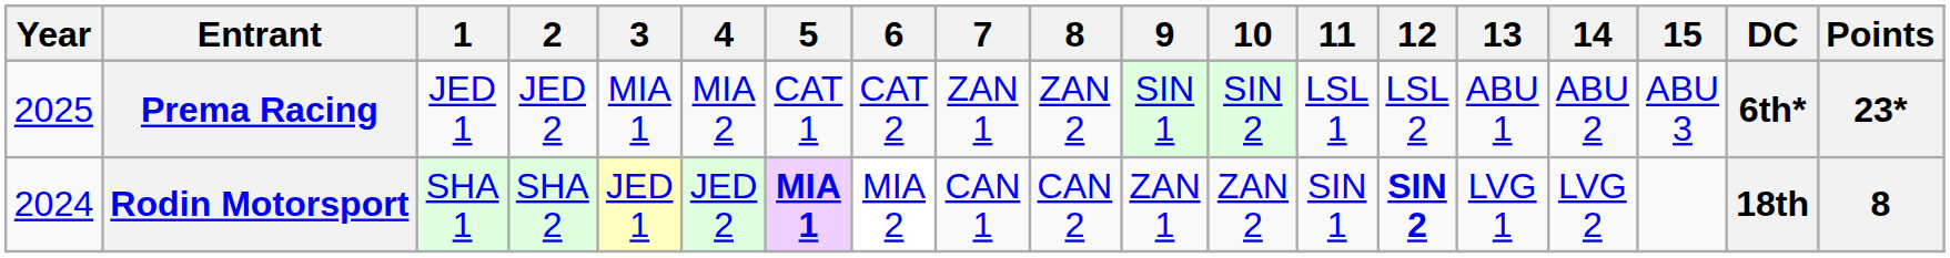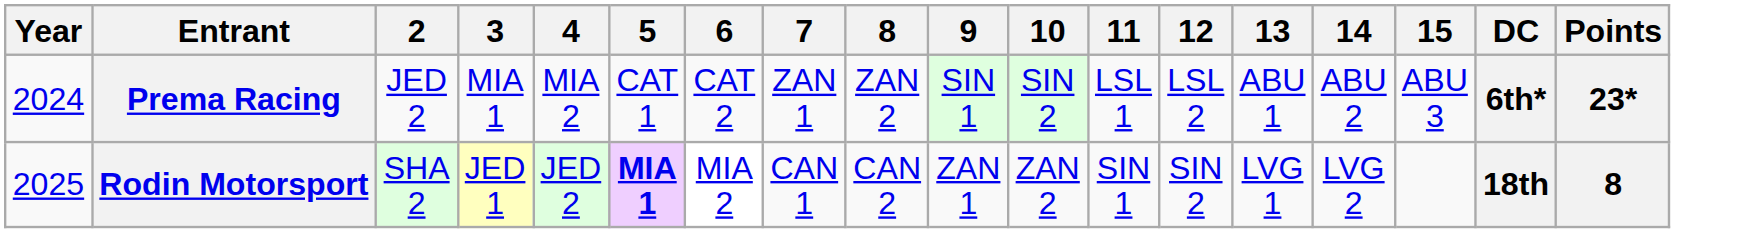 <table class="wikitable" style="text-align:center; font-size:85%;">
 <tr>
 <th scope="col">Year</th>
 <th scope="col">Entrant</th>
-<th scope="col">1</th>
 <th scope="col">2</th>
 <th scope="col">3</th>
 <th scope="col">4</th>
 <th scope="col">5</th>
 <th scope="col">6</th>
 <th scope="col">7</th>
 <th scope="col">8</th>
 <th scope="col">9</th>
 <th scope="col">10</th>
 <th scope="col">11</th>
 <th scope="col">12</th>
 <th scope="col">13</th>
 <th scope="col">14</th>
 <th scope="col">15</th>
 <th scope="col">DC</th>
 <th scope="col">Points</th>
 </tr>
 <tr>
-<td scope="row"><a href='#'>2025</a></td>
+<td scope="row"><a href='#'>2024</a></td>
 <th><a href='#'>Prema Racing</a></th>
-<td><a href='#'>JED<br>1</a></td>
 <td><a href='#'>JED<br>2</a></td>
 <td><a href='#'>MIA<br>1</a></td>
 <td><a href='#'>MIA<br>2</a></td>
 <td><a href='#'>CAT<br>1</a></td>
 <td><a href='#'>CAT<br>2</a></td>
 <td><a href='#'>ZAN<br>1</a></td>
 <td><a href='#'>ZAN<br>2</a></td>
 <td style="background:#DFFFDF;"><a href='#'>SIN<br>1</a><br></td>
 <td style="background:#DFFFDF;"><a href='#'>SIN<br>2</a><br></td>
 <td><a href='#'>LSL<br>1</a></td>
 <td><a href='#'>LSL<br>2</a></td>
 <td><a href='#'>ABU<br>1</a></td>
 <td><a href='#'>ABU<br>2</a></td>
 <td><a href='#'>ABU<br>3</a></td>
 <th>6th*</th>
 <th>23*</th>
 </tr>
 <tr>
-<td scope="row"><a href='#'>2024</a></td>
+<td scope="row"><a href='#'>2025</a></td>
 <th><a href='#'>Rodin Motorsport</a></th>
-<td style="background:#DFFFDF;"><a href='#'>SHA<br>1</a><br></td>
 <td style="background:#DFFFDF;"><a href='#'>SHA<br>2</a><br></td>
 <td style="background:#FFFFBF;"><a href='#'>JED<br>1</a><br></td>
 <td style="background:#DFFFDF;"><a href='#'>JED<br>2</a><br></td>
 <td style="background:#EFCFFF;"><strong><a href='#'>MIA<br>1</a><br></strong></td>
 <td style="background:#FFFFFF;"><a href='#'>MIA<br>2</a><br></td>
 <td style="background:#;"><a href='#'>CAN<br>1</a><br></td>
 <td style="background:#;"><a href='#'>CAN<br>2</a><br></td>
 <td style="background:#;"><a href='#'>ZAN<br>1</a><br></td>
 <td style="background:#;"><a href='#'>ZAN<br>2</a><br></td>
 <td style="background:#;"><a href='#'>SIN<br>1</a><br></td>
-<td style="background:#;"><strong><a href='#'>SIN<br>2</a><br></strong></td>
+<td style="background:#;"><a href='#'>SIN<br>2</a><br></td>
 <td style="background:#;"><a href='#'>LVG<br>1</a><br></td>
 <td style="background:#;"><a href='#'>LVG<br>2</a><br></td>
 <td></td>
 <th>18th</th>
 <th>8</th>
 </tr>
 </table>
